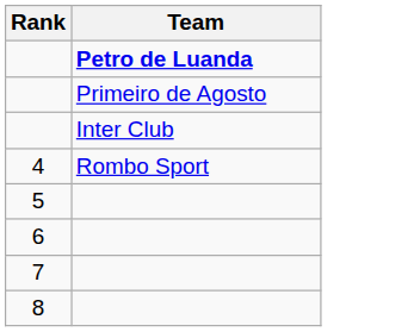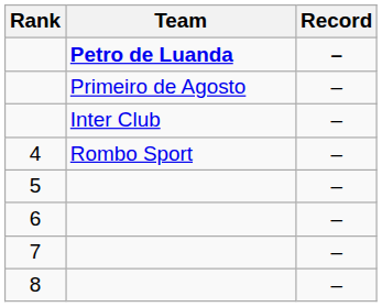 <table class=wikitable style="text-align:center;">
 <tr>
 <th>Rank</th>
 <th width=170>Team</th>
+<th>Record</th>
 </tr>
 <tr>
 <td></td>
 <td align=left> <strong><a href='#'>Petro de Luanda</a></strong></td>
+<td><strong>–</strong></td>
 </tr>
 <tr>
 <td></td>
 <td align=left> <a href='#'>Primeiro de Agosto</a></td>
+<td>–</td>
 </tr>
 <tr>
 <td></td>
 <td align=left> <a href='#'>Inter Club</a></td>
+<td>–</td>
 </tr>
 <tr>
 <td>4</td>
 <td align=left> <a href='#'>Rombo Sport</a></td>
+<td>–</td>
 </tr>
 <tr>
 <td>5</td>
 <td></td>
+<td>–</td>
 </tr>
 <tr>
 <td>6</td>
 <td></td>
+<td>–</td>
 </tr>
 <tr>
 <td>7</td>
 <td></td>
+<td>–</td>
 </tr>
 <tr>
 <td>8</td>
 <td></td>
+<td>–</td>
 </tr>
 </table>
